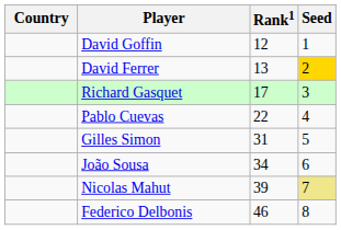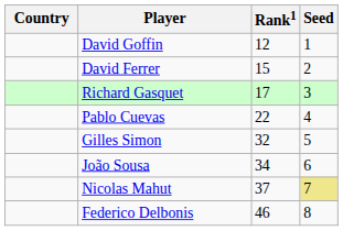 <table class="sortable wikitable">
 <tr>
 <th width=70>Country</th>
 <th width=175>Player</th>
 <th>Rank<sup>1</sup></th>
 <th>Seed</th>
 </tr>
 <tr>
 <td></td>
 <td><a href='#'>David Goffin</a></td>
 <td>12</td>
 <td>1</td>
 </tr>
 <tr>
 <td></td>
 <td><a href='#'>David Ferrer</a></td>
-<td>13</td>
-<td style="background: gold;">2</td>
+<td>15</td>
+<td>2</td>
 </tr>
 <tr style="background:#cfc;">
 <td></td>
 <td><a href='#'>Richard Gasquet</a></td>
 <td>17</td>
 <td>3</td>
 </tr>
 <tr>
 <td></td>
 <td><a href='#'>Pablo Cuevas</a></td>
 <td>22</td>
 <td>4</td>
 </tr>
 <tr>
 <td></td>
 <td><a href='#'>Gilles Simon</a></td>
-<td>31</td>
+<td>32</td>
 <td>5</td>
 </tr>
 <tr>
 <td></td>
 <td><a href='#'>João Sousa</a></td>
 <td>34</td>
 <td>6</td>
 </tr>
 <tr>
 <td></td>
 <td><a href='#'>Nicolas Mahut</a></td>
-<td>39</td>
+<td>37</td>
 <td style="background: khaki;">7</td>
 </tr>
 <tr>
 <td></td>
 <td><a href='#'>Federico Delbonis</a></td>
 <td>46</td>
 <td>8</td>
 </tr>
 </table>
